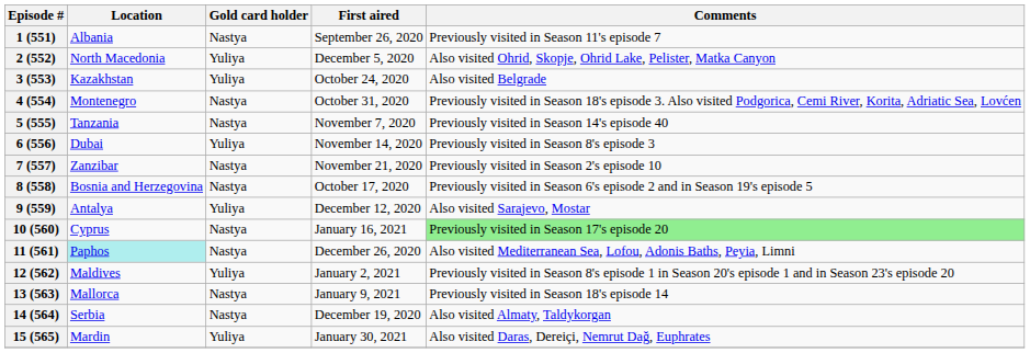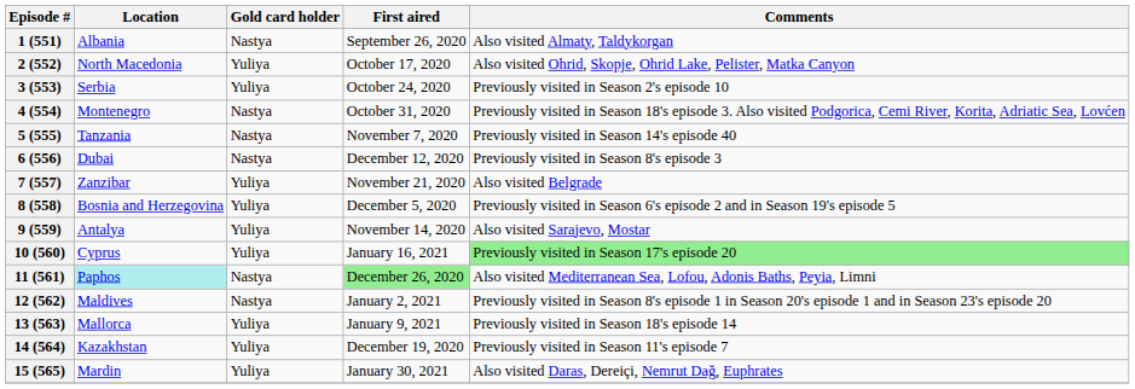 <table class="wikitable">
 <tr>
 <th>Episode #</th>
 <th>Location</th>
 <th>Gold card holder</th>
 <th>First aired</th>
 <th>Comments</th>
 </tr>
 <tr>
 <th>1 (551)</th>
 <td> <a href='#'>Albania</a></td>
 <td>Nastya</td>
 <td>September 26, 2020</td>
-<td>Previously visited in Season 11's episode 7</td>
+<td>Also visited <a href='#'>Almaty</a>, <a href='#'>Taldykorgan</a></td>
 </tr>
 <tr>
 <th>2 (552)</th>
 <td> <a href='#'>North Macedonia</a></td>
 <td>Yuliya</td>
-<td>December 5, 2020</td>
+<td>October 17, 2020</td>
 <td>Also visited <a href='#'>Ohrid</a>, <a href='#'>Skopje</a>, <a href='#'>Ohrid Lake</a>, <a href='#'>Pelister</a>, <a href='#'>Matka Canyon</a></td>
 </tr>
 <tr>
 <th>3 (553)</th>
-<td> <a href='#'>Kazakhstan</a></td>
+<td> <a href='#'>Serbia</a></td>
 <td>Yuliya</td>
 <td>October 24, 2020</td>
-<td>Also visited <a href='#'>Belgrade</a></td>
+<td>Previously visited in Season 2's episode 10</td>
 </tr>
 <tr>
 <th>4 (554)</th>
 <td> <a href='#'>Montenegro</a></td>
 <td>Nastya</td>
 <td>October 31, 2020</td>
 <td>Previously visited in Season 18's episode 3. Also visited <a href='#'>Podgorica</a>, <a href='#'>Cemi River</a>, <a href='#'>Korita</a>, <a href='#'>Adriatic Sea</a>, <a href='#'>Lovćen</a></td>
 </tr>
 <tr>
 <th>5 (555)</th>
 <td> <a href='#'>Tanzania</a></td>
 <td>Nastya</td>
 <td>November 7, 2020</td>
 <td>Previously visited in Season 14's episode 40</td>
 </tr>
 <tr>
 <th>6 (556)</th>
 <td> <a href='#'>Dubai</a></td>
-<td>Yuliya</td>
-<td>November 14, 2020</td>
+<td>Nastya</td>
+<td>December 12, 2020</td>
 <td>Previously visited in Season 8's episode 3</td>
 </tr>
 <tr>
 <th>7 (557)</th>
 <td> <a href='#'>Zanzibar</a></td>
-<td>Nastya</td>
+<td>Yuliya</td>
 <td>November 21, 2020</td>
-<td>Previously visited in Season 2's episode 10</td>
+<td>Also visited <a href='#'>Belgrade</a></td>
 </tr>
 <tr>
 <th>8 (558)</th>
 <td> <a href='#'>Bosnia and Herzegovina</a></td>
-<td>Nastya</td>
-<td>October 17, 2020</td>
+<td>Yuliya</td>
+<td>December 5, 2020</td>
 <td>Previously visited in Season 6's episode 2 and in Season 19's episode 5</td>
 </tr>
 <tr>
 <th>9 (559)</th>
 <td> <a href='#'>Antalya</a></td>
 <td>Yuliya</td>
-<td>December 12, 2020</td>
+<td>November 14, 2020</td>
 <td>Also visited <a href='#'>Sarajevo</a>, <a href='#'>Mostar</a></td>
 </tr>
 <tr>
 <th>10 (560)</th>
 <td> <a href='#'>Cyprus</a></td>
-<td>Nastya</td>
+<td>Yuliya</td>
 <td>January 16, 2021</td>
 <td style="background: lightgreen;">Previously visited in Season 17's episode 20</td>
 </tr>
 <tr>
 <th>11 (561)</th>
 <td style="background: paleturquoise;"> <a href='#'>Paphos</a></td>
 <td>Nastya</td>
-<td>December 26, 2020</td>
+<td style="background: lightgreen;">December 26, 2020</td>
 <td>Also visited <a href='#'>Mediterranean Sea</a>, <a href='#'>Lofou</a>, <a href='#'>Adonis Baths</a>, <a href='#'>Peyia</a>, Limni</td>
 </tr>
 <tr>
 <th>12 (562)</th>
 <td> <a href='#'>Maldives</a></td>
-<td>Yuliya</td>
+<td>Nastya</td>
 <td>January 2, 2021</td>
 <td>Previously visited in Season 8's episode 1 in Season 20's episode 1 and in Season 23's episode 20</td>
 </tr>
 <tr>
 <th>13 (563)</th>
 <td> <a href='#'>Mallorca</a></td>
-<td>Nastya</td>
+<td>Yuliya</td>
 <td>January 9, 2021</td>
 <td>Previously visited in Season 18's episode 14</td>
 </tr>
 <tr>
 <th>14 (564)</th>
-<td> <a href='#'>Serbia</a></td>
-<td>Nastya</td>
+<td> <a href='#'>Kazakhstan</a></td>
+<td>Yuliya</td>
 <td>December 19, 2020</td>
-<td>Also visited <a href='#'>Almaty</a>, <a href='#'>Taldykorgan</a></td>
+<td>Previously visited in Season 11's episode 7</td>
 </tr>
 <tr>
 <th>15 (565)</th>
 <td> <a href='#'>Mardin</a></td>
 <td>Yuliya</td>
 <td>January 30, 2021</td>
 <td>Also visited <a href='#'>Daras</a>, Dereiçi, <a href='#'>Nemrut Dağ</a>, <a href='#'>Euphrates</a></td>
 </tr>
 <tr>
 </tr>
 </table>
